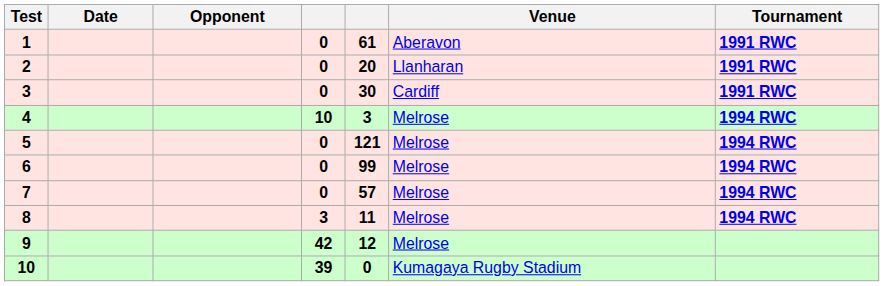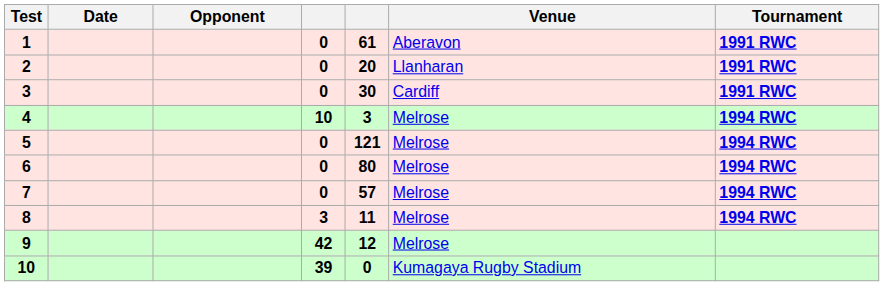 <table class="wikitable sortable" style="width:100%">
 <tr>
 <th style="width:5%">Test</th>
 <th style="width:12%">Date</th>
 <th style="width:17%">Opponent</th>
 <th style="width:5%"></th>
 <th style="width:5%"></th>
 <th>Venue</th>
 <th>Tournament</th>
 </tr>
 <tr bgcolor="FFE4E1">
 <td align="center"><strong>1</strong></td>
 <td></td>
 <td></td>
 <td align="center"><strong>0</strong></td>
 <td align="center"><strong>61</strong></td>
 <td><a href='#'>Aberavon</a></td>
 <td><a href='#'><strong>1991 RWC</strong></a></td>
 </tr>
 <tr bgcolor="FFE4E1">
 <td align="center"><strong>2</strong></td>
 <td></td>
 <td></td>
 <td align="center"><strong>0</strong></td>
 <td align="center"><strong>20</strong></td>
 <td><a href='#'>Llanharan</a></td>
 <td><a href='#'><strong>1991 RWC</strong></a></td>
 </tr>
 <tr bgcolor="FFE4E1">
 <td align="center"><strong>3</strong></td>
 <td></td>
 <td></td>
 <td align="center"><strong>0</strong></td>
 <td align="center"><strong>30</strong></td>
 <td><a href='#'>Cardiff</a></td>
 <td><a href='#'><strong>1991 RWC</strong></a></td>
 </tr>
 <tr bgcolor=#ccffcc>
 <td align="center"><strong>4</strong></td>
 <td></td>
 <td></td>
 <td align="center"><strong>10</strong></td>
 <td align="center"><strong>3</strong></td>
 <td><a href='#'>Melrose</a></td>
 <td><a href='#'><strong>1994 RWC</strong></a></td>
 </tr>
 <tr bgcolor="FFE4E1">
 <td align="center"><strong>5</strong></td>
 <td></td>
 <td></td>
 <td align="center"><strong>0</strong></td>
 <td align="center"><strong>121</strong></td>
 <td><a href='#'>Melrose</a></td>
 <td><a href='#'><strong>1994 RWC</strong></a></td>
 </tr>
 <tr bgcolor="FFE4E1">
 <td align="center"><strong>6</strong></td>
 <td></td>
 <td></td>
 <td align="center"><strong>0</strong></td>
-<td align="center"><strong>99</strong></td>
+<td align="center"><strong>80</strong></td>
 <td><a href='#'>Melrose</a></td>
 <td><a href='#'><strong>1994 RWC</strong></a></td>
 </tr>
 <tr bgcolor="FFE4E1">
 <td align="center"><strong>7</strong></td>
 <td></td>
 <td></td>
 <td align="center"><strong>0</strong></td>
 <td align="center"><strong>57</strong></td>
 <td><a href='#'>Melrose</a></td>
 <td><a href='#'><strong>1994 RWC</strong></a></td>
 </tr>
 <tr bgcolor="FFE4E1">
 <td align="center"><strong>8</strong></td>
 <td></td>
 <td></td>
 <td align="center"><strong>3</strong></td>
 <td align="center"><strong>11</strong></td>
 <td><a href='#'>Melrose</a></td>
 <td><a href='#'><strong>1994 RWC</strong></a></td>
 </tr>
 <tr bgcolor=#ccffcc>
 <td align="center"><strong>9</strong></td>
 <td></td>
 <td></td>
 <td align="center"><strong>42</strong></td>
 <td align="center"><strong>12</strong></td>
 <td><a href='#'>Melrose</a></td>
 <td></td>
 </tr>
 <tr bgcolor=#ccffcc>
 <td align="center"><strong>10</strong></td>
 <td></td>
 <td></td>
 <td align="center"><strong>39</strong></td>
 <td align="center"><strong>0</strong></td>
 <td><a href='#'>Kumagaya Rugby Stadium</a></td>
 <td></td>
 </tr>
 </table>
